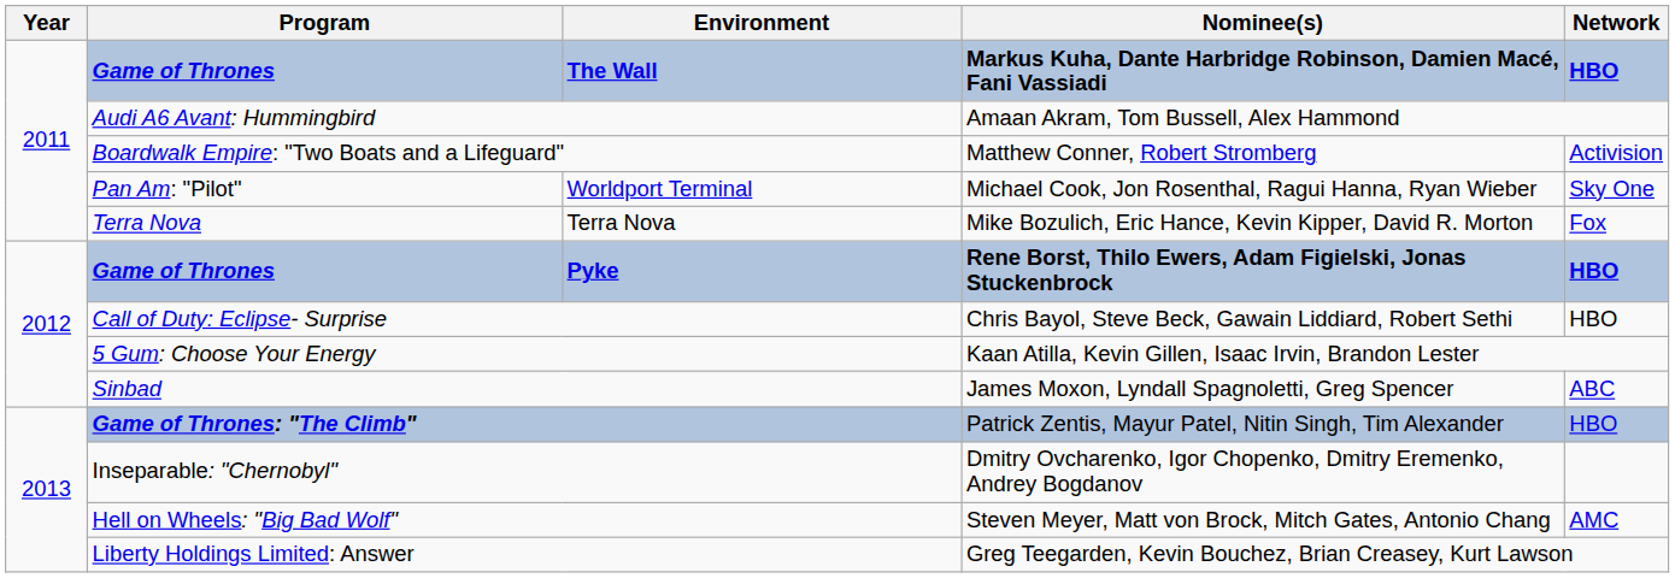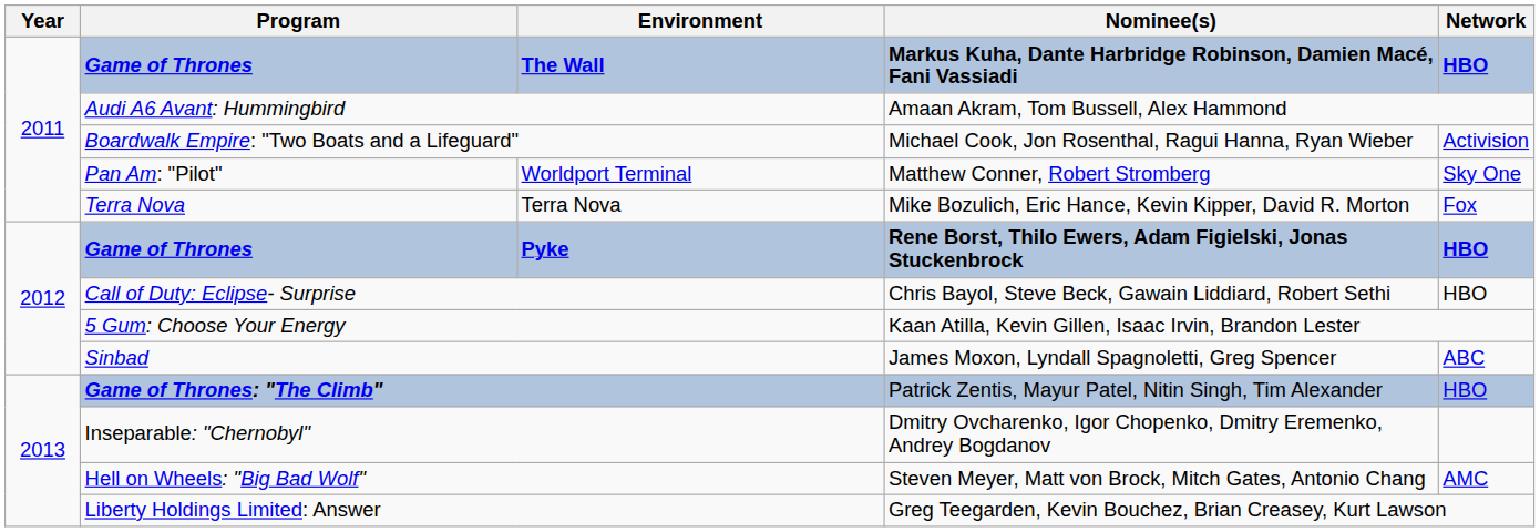 <table class="wikitable" width="95%" cellpadding="5">
 <tr>
 <th width="5%">Year</th>
 <th width="30%">Program</th>
 <th width="25%">Environment</th>
 <th width="38%">Nominee(s)</th>
 <th width="5%">Network</th>
 </tr>
 <tr>
 <td rowspan="5" style="text-align:center;"><a href='#'>2011</a><br></td>
 <td style="background:#B0C4DE;"><strong><em><a href='#'>Game of Thrones</a></em></strong></td>
 <td style="background:#B0C4DE;"><strong><a href='#'>The Wall</a></strong></td>
 <td style="background:#B0C4DE;"><strong>Markus Kuha, Dante Harbridge Robinson, Damien Macé, Fani Vassiadi</strong></td>
 <td style="background:#B0C4DE;"><strong><a href='#'>HBO</a></strong></td>
 </tr>
 <tr>
 <td colspan="2"><em><a href='#'>Audi A6 Avant</a>: Hummingbird</em></td>
 <td colspan="2">Amaan Akram, Tom Bussell, Alex Hammond</td>
 </tr>
 <tr>
 <td colspan="2"><em><a href='#'>Boardwalk Empire</a></em>: "Two Boats and a Lifeguard"</td>
-<td>Matthew Conner, <a href='#'>Robert Stromberg</a></td>
+<td>Michael Cook, Jon Rosenthal, Ragui Hanna, Ryan Wieber</td>
 <td><a href='#'>Activision</a></td>
 </tr>
 <tr>
 <td><em><a href='#'>Pan Am</a></em>: "Pilot"</td>
 <td><a href='#'>Worldport Terminal</a></td>
-<td>Michael Cook, Jon Rosenthal, Ragui Hanna, Ryan Wieber</td>
+<td>Matthew Conner, <a href='#'>Robert Stromberg</a></td>
 <td><a href='#'>Sky One</a></td>
 </tr>
 <tr>
 <td><em><a href='#'>Terra Nova</a></em></td>
 <td>Terra Nova</td>
 <td>Mike Bozulich, Eric Hance, Kevin Kipper, David R. Morton</td>
 <td><a href='#'>Fox</a></td>
 </tr>
 <tr>
 <td rowspan="4" style="text-align:center;"><a href='#'>2012</a><br></td>
 <td style="background:#B0C4DE;"><strong><em><a href='#'>Game of Thrones</a></em></strong></td>
 <td style="background:#B0C4DE;"><strong><a href='#'>Pyke</a></strong></td>
 <td style="background:#B0C4DE;"><strong>Rene Borst, Thilo Ewers, Adam Figielski, Jonas Stuckenbrock</strong></td>
 <td style="background:#B0C4DE;"><strong><a href='#'>HBO</a></strong></td>
 </tr>
 <tr>
 <td colspan="2"><em><a href='#'>Call of Duty: Eclipse</a>- Surprise</em></td>
 <td>Chris Bayol, Steve Beck, Gawain Liddiard, Robert Sethi</td>
 <td>HBO</td>
 </tr>
 <tr>
 <td colspan="2"><em><a href='#'>5 Gum</a>: Choose Your Energy</em></td>
 <td colspan="2">Kaan Atilla, Kevin Gillen, Isaac Irvin, Brandon Lester</td>
 </tr>
 <tr>
 <td colspan="2"><em><a href='#'>Sinbad</a></em></td>
 <td>James Moxon, Lyndall Spagnoletti, Greg Spencer</td>
 <td><a href='#'>ABC</a></td>
 </tr>
 <tr>
 <td rowspan="4" style="text-align:center;"><a href='#'>2013</a><br></td>
 <td style="background:#B0C4DE;" colspan="2"><strong><em><a href='#'>Game of Thrones</a><em>: "<a href='#'>The Climb</a>"<strong></td>
 <td style="background:#B0C4DE;"></strong>Patrick Zentis, Mayur Patel, Nitin Singh, Tim Alexander<strong></td>
 <td style="background:#B0C4DE;"></strong><a href='#'>HBO</a><strong></td>
 </tr>
 <tr>
 <td colspan="2"></em>Inseparable<em>: "Chernobyl"</td>
 <td>Dmitry Ovcharenko, Igor Chopenko, Dmitry Eremenko, Andrey Bogdanov</td>
 <td></td>
 </tr>
 <tr>
 <td colspan="2"></em><a href='#'>Hell on Wheels</a><em>: "<a href='#'>Big Bad Wolf</a>"</td>
 <td>Steven Meyer, Matt von Brock, Mitch Gates, Antonio Chang</td>
 <td><a href='#'>AMC</a></td>
 </tr>
 <tr>
 <td colspan="2"></em><a href='#'>Liberty Holdings Limited</a>: Answer<em></td>
 <td colspan="2">Greg Teegarden, Kevin Bouchez, Brian Creasey, Kurt Lawson</td>
 </tr>
 </table>
